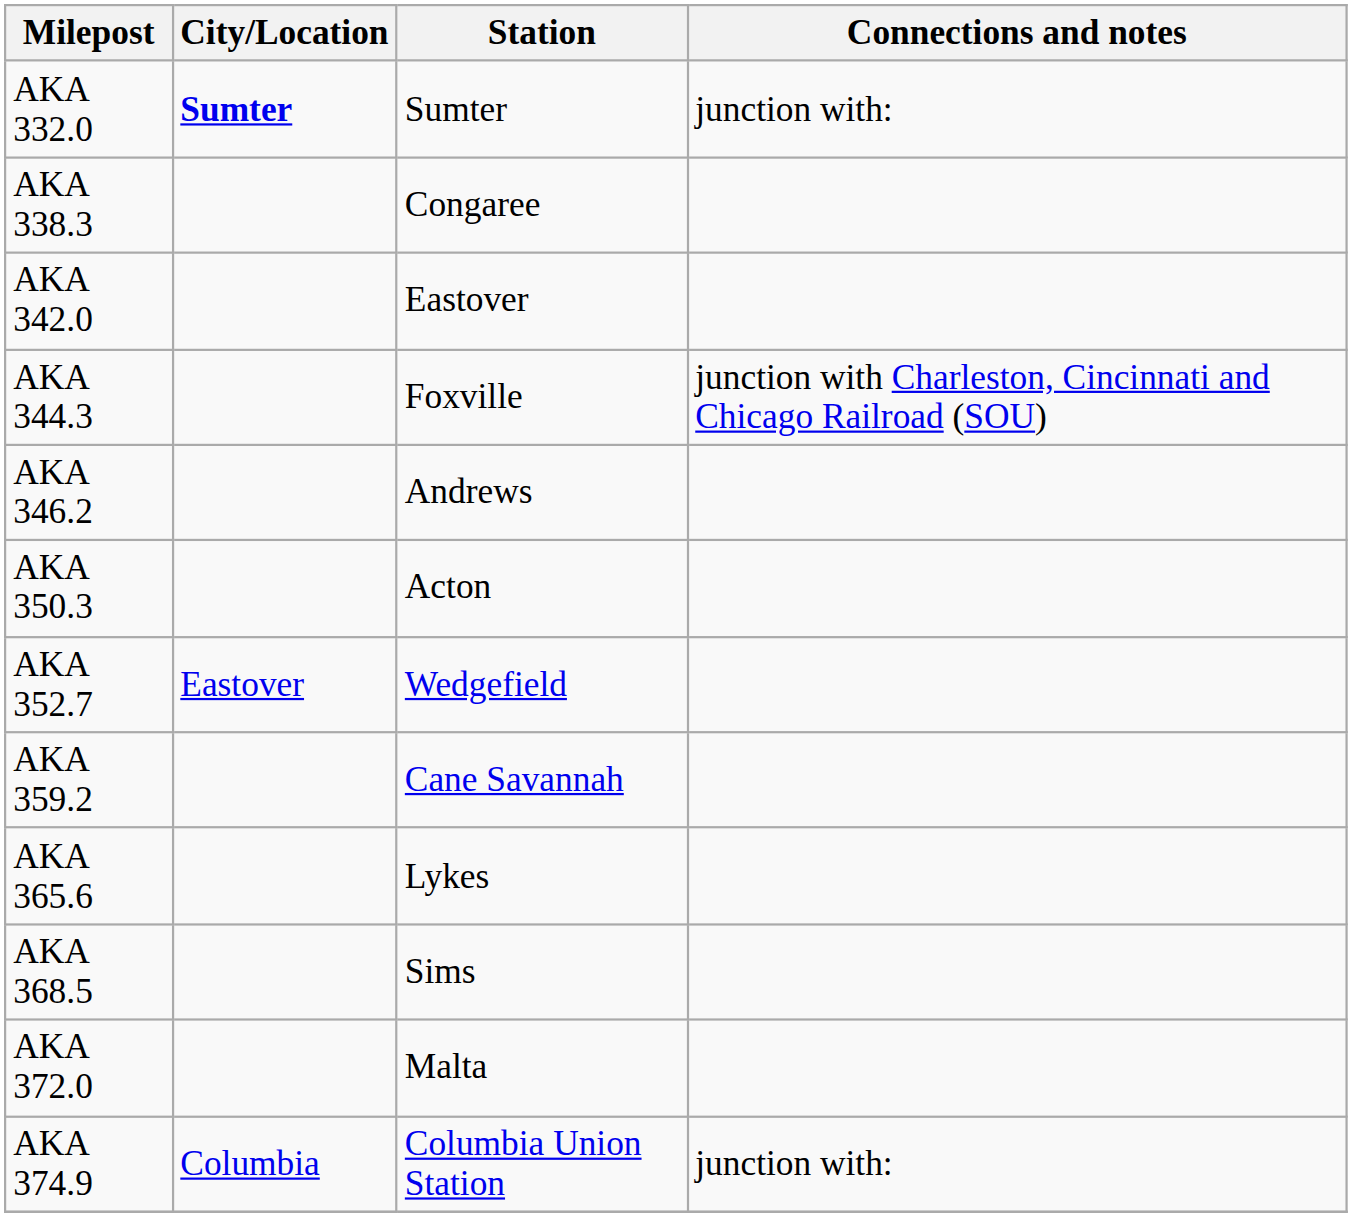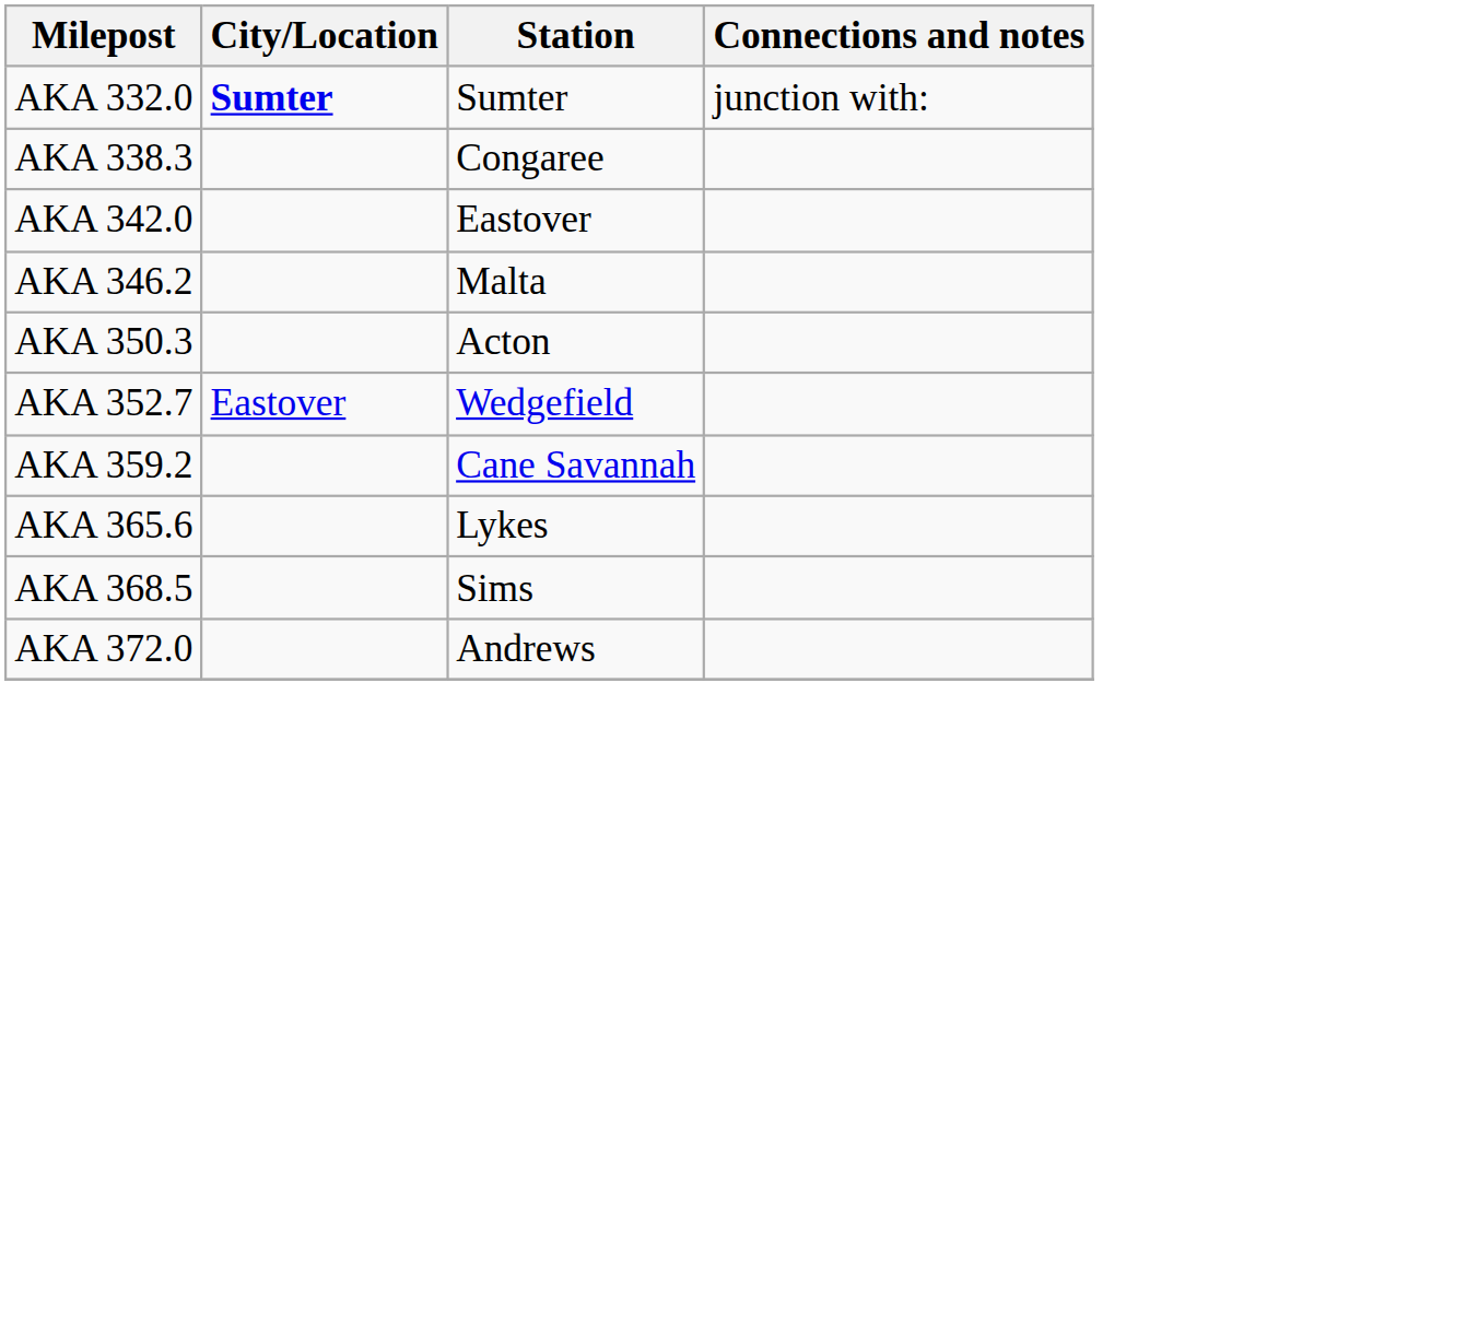 <table class="wikitable">
 <tr>
 <th>Milepost</th>
 <th>City/Location</th>
 <th>Station</th>
 <th>Connections and notes</th>
 </tr>
 <tr>
 <td>AKA 332.0</td>
 <td><strong><a href='#'>Sumter</a></strong></td>
 <td>Sumter</td>
 <td>junction with:</td>
 </tr>
 <tr>
 <td>AKA 338.3</td>
 <td></td>
 <td>Congaree</td>
 <td></td>
 </tr>
 <tr>
 <td>AKA 342.0</td>
 <td></td>
 <td>Eastover</td>
 <td></td>
 </tr>
 <tr>
-<td>AKA 344.3</td>
-<td></td>
-<td>Foxville</td>
-<td>junction with <a href='#'>Charleston, Cincinnati and Chicago Railroad</a> (<a href='#'>SOU</a>)</td>
-</tr>
-<tr>
 <td>AKA 346.2</td>
 <td></td>
-<td>Andrews</td>
+<td>Malta</td>
 <td></td>
 </tr>
 <tr>
 <td>AKA 350.3</td>
 <td></td>
 <td>Acton</td>
 <td></td>
 </tr>
 <tr>
 <td>AKA 352.7</td>
 <td><a href='#'>Eastover</a></td>
 <td><a href='#'>Wedgefield</a></td>
 <td></td>
 </tr>
 <tr>
 <td>AKA 359.2</td>
 <td></td>
 <td><a href='#'>Cane Savannah</a></td>
 <td></td>
 </tr>
 <tr>
 <td>AKA 365.6</td>
 <td></td>
 <td>Lykes</td>
 <td></td>
 </tr>
 <tr>
 <td>AKA 368.5</td>
 <td></td>
 <td>Sims</td>
 <td></td>
 </tr>
 <tr>
 <td>AKA 372.0</td>
 <td></td>
-<td>Malta</td>
+<td>Andrews</td>
 <td></td>
-</tr>
-<tr>
-<td>AKA 374.9</td>
-<td><a href='#'>Columbia</a></td>
-<td><a href='#'>Columbia Union Station</a></td>
-<td>junction with:<br></td>
 </tr>
 <tr>
 </tr>
 </table>
